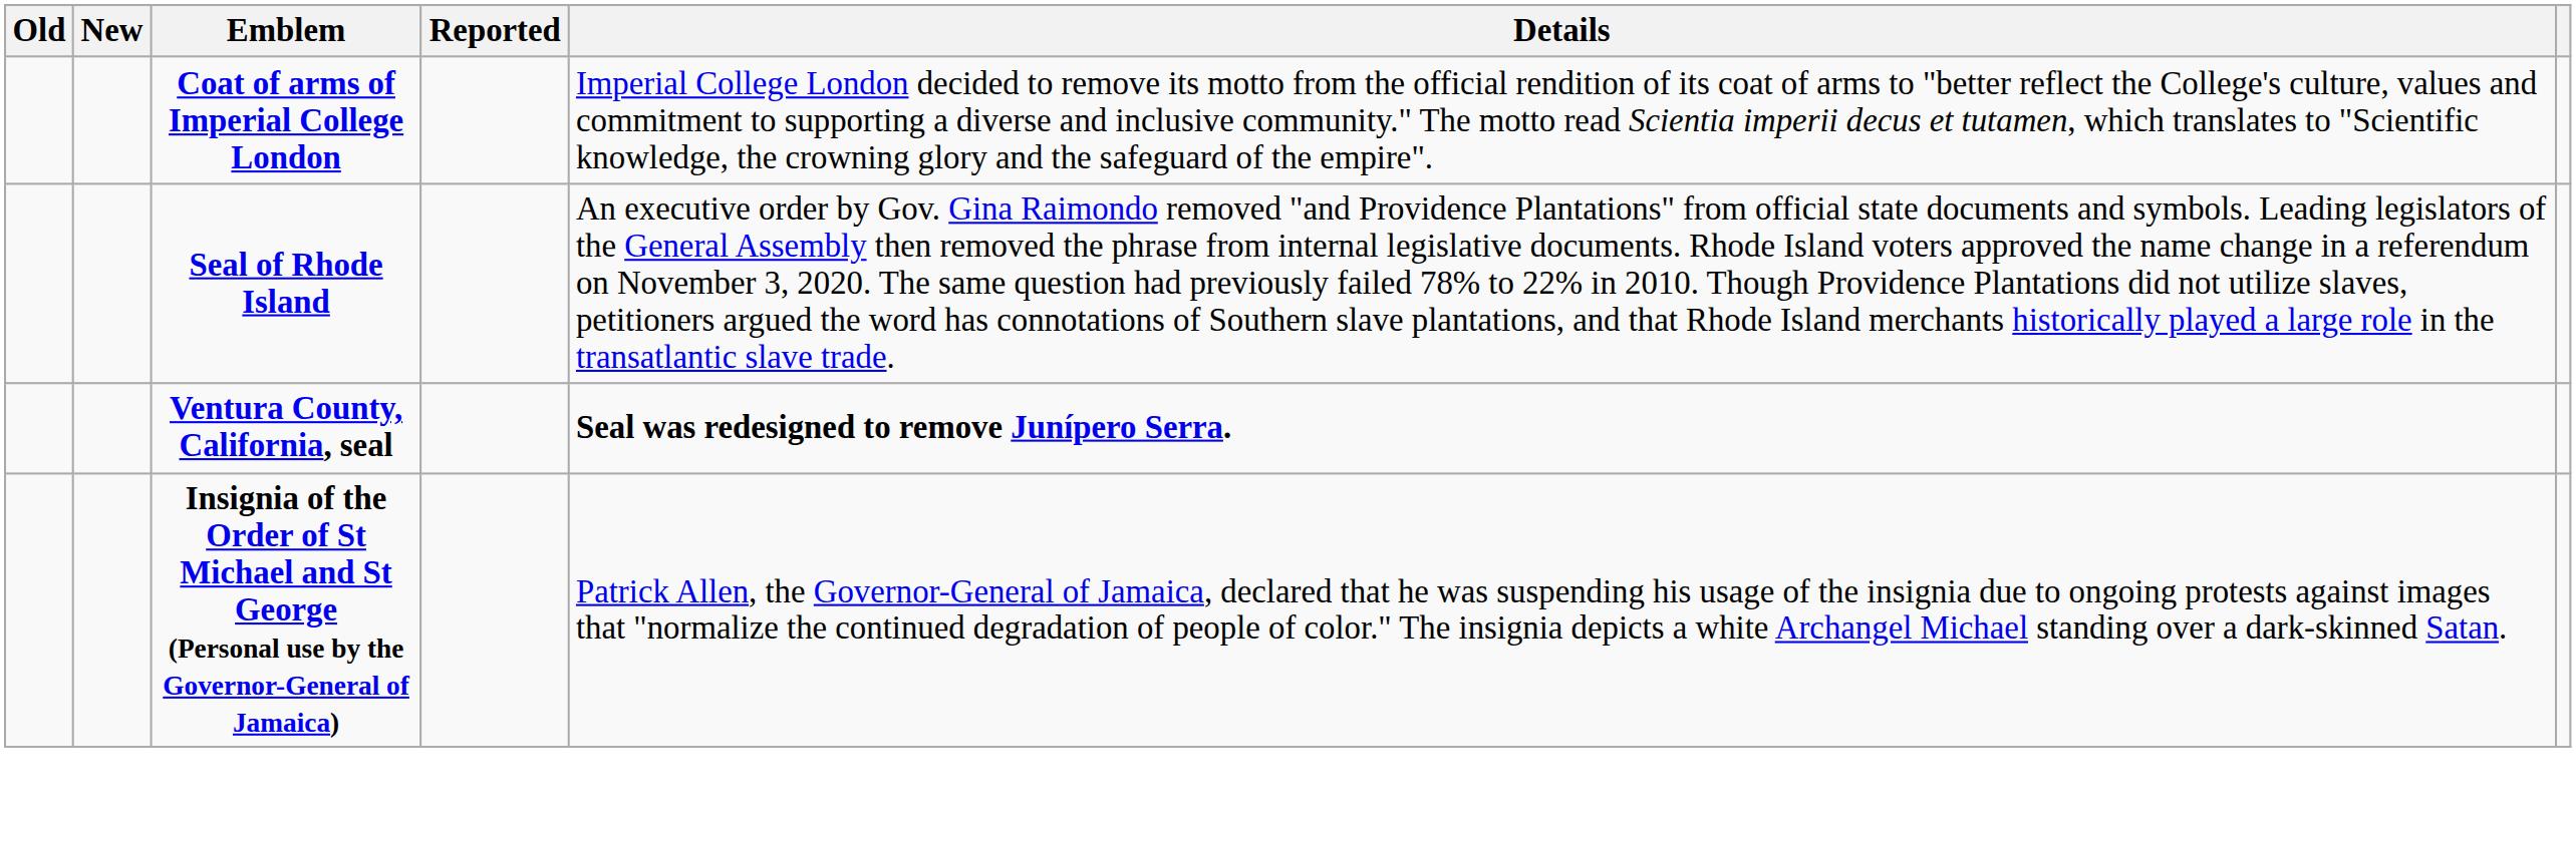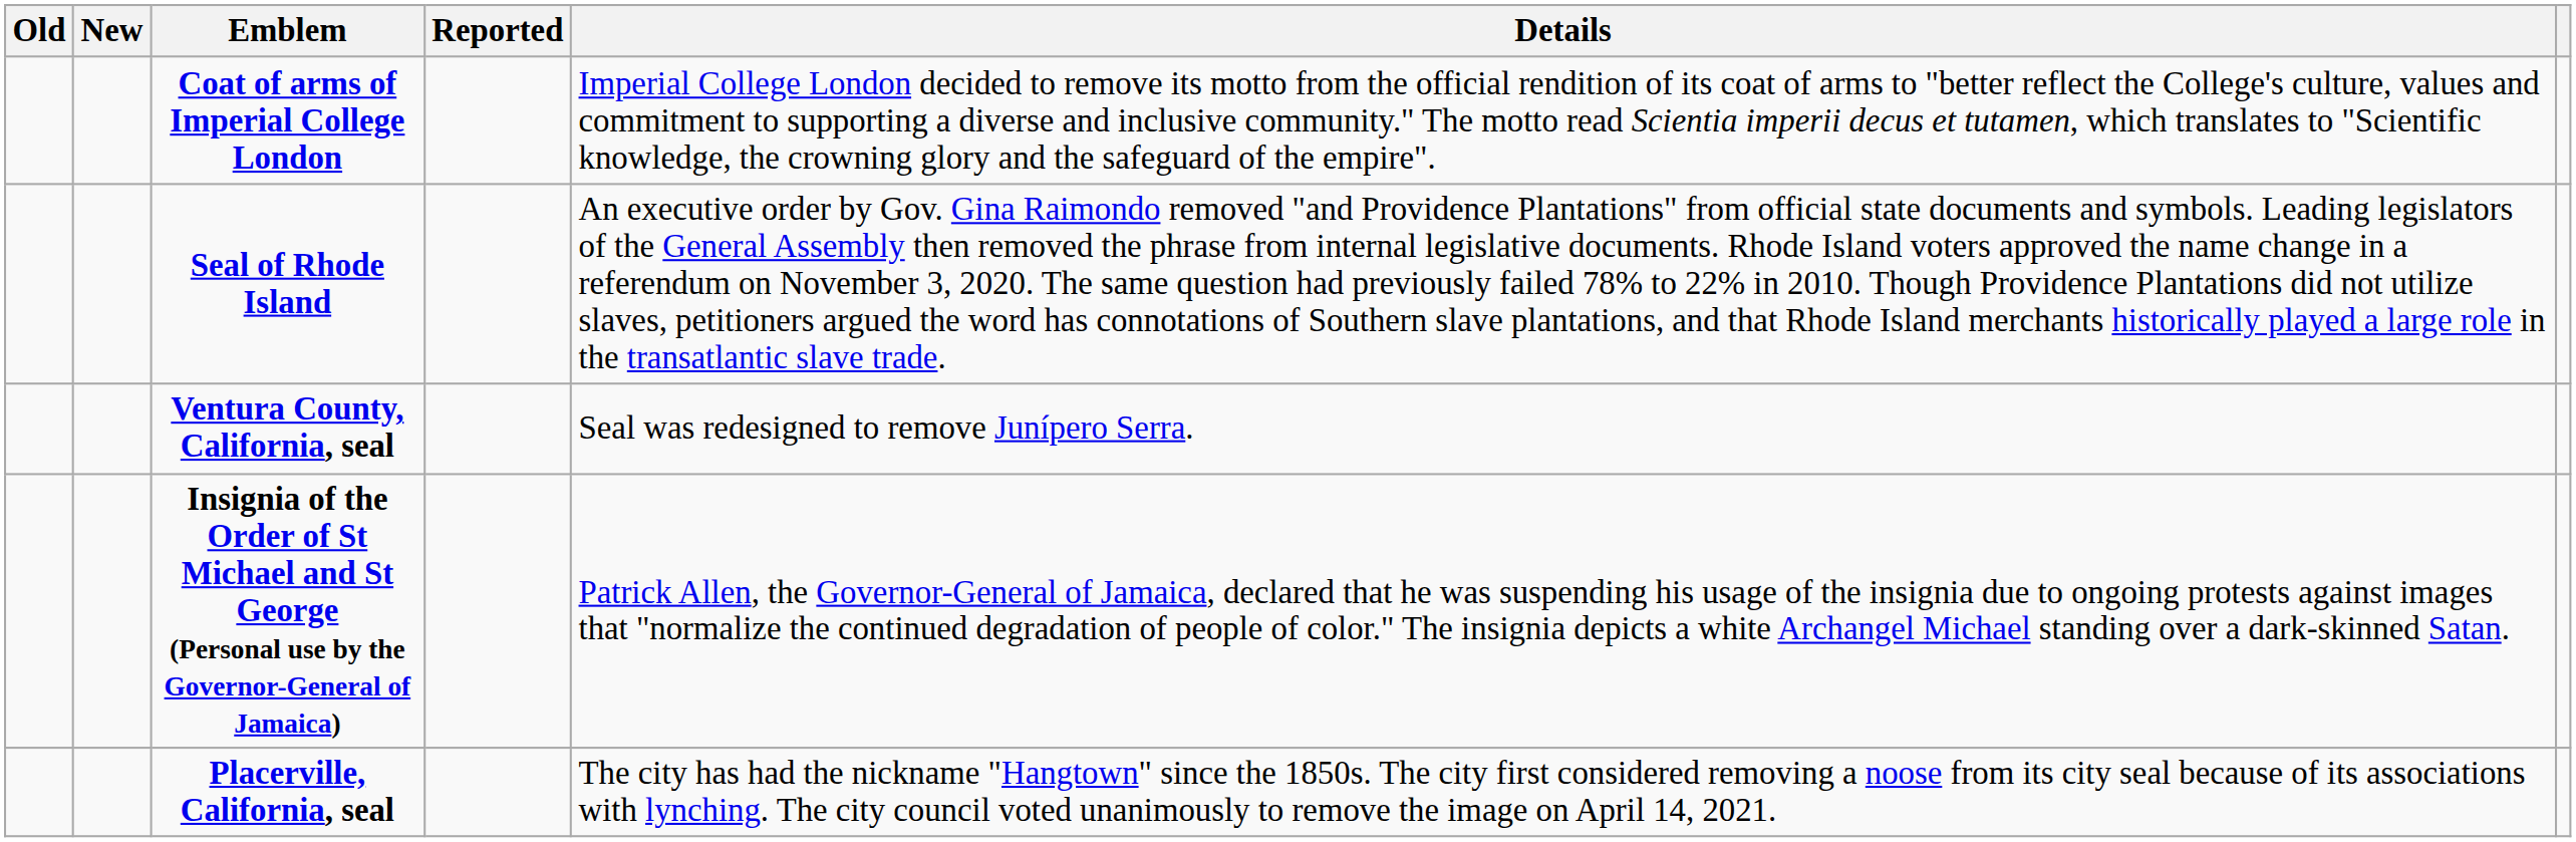 <table class="wikitable sortable" style="text-align:left">
 <tr>
 <th>Old</th>
 <th>New</th>
 <th>Emblem</th>
 <th>Reported</th>
 <th>Details</th>
 <th class="unsortable"></th>
 </tr>
 <tr>
 <td></td>
 <td></td>
 <td style="text-align: center; font-weight: bold"><a href='#'>Coat of arms of Imperial College London</a></td>
 <td></td>
 <td><a href='#'>Imperial College London</a> decided to remove its motto from the official rendition of its coat of arms to "better reflect the College's culture, values and commitment to supporting a diverse and inclusive community." The motto read <em>Scientia imperii decus et tutamen</em>, which translates to "Scientific knowledge, the crowning glory and the safeguard of the empire".</td>
 <td></td>
 </tr>
 <tr>
 <td></td>
 <td></td>
 <td style="text-align: center; font-weight: bold"><a href='#'>Seal of Rhode Island</a></td>
 <td></td>
 <td>An executive order by Gov. <a href='#'>Gina Raimondo</a> removed "and Providence Plantations" from official state documents and symbols. Leading legislators of the <a href='#'>General Assembly</a> then removed the phrase from internal legislative documents. Rhode Island voters approved the name change in a referendum on November 3, 2020. The same question had previously failed 78% to 22% in 2010. Though Providence Plantations did not utilize slaves, petitioners argued the word has connotations of Southern slave plantations, and that Rhode Island merchants <a href='#'>historically played a large role</a> in the <a href='#'>transatlantic slave trade</a>.</td>
 <td><br><br><br></td>
 </tr>
 <tr>
 <td></td>
 <td></td>
 <td style="text-align: center; font-weight: bold"><a href='#'>Ventura County, California</a>, seal</td>
 <td></td>
-<td><strong>Seal was redesigned to remove <a href='#'>Junípero Serra</a>.</strong></td>
+<td>Seal was redesigned to remove <a href='#'>Junípero Serra</a>.</td>
 <td></td>
 </tr>
 <tr>
 <td></td>
 <td></td>
 <td style="text-align: center; font-weight: bold">Insignia of the<br><a href='#'>Order of St Michael and St George</a><br><small>(Personal use by the <a href='#'>Governor-General of Jamaica</a>)</small></td>
 <td></td>
 <td><a href='#'>Patrick Allen</a>, the <a href='#'>Governor-General of Jamaica</a>, declared that he was suspending his usage of the insignia due to ongoing protests against images that "normalize the continued degradation of people of color." The insignia depicts a white <a href='#'>Archangel Michael</a> standing over a dark-skinned <a href='#'>Satan</a>.</td>
 <td><br></td>
 </tr>
+<tr>
+<td></td>
+<td></td>
+<td style="text-align: center; font-weight: bold"><a href='#'>Placerville, California</a>, seal</td>
+<td></td>
+<td>The city has had the nickname "<a href='#'>Hangtown</a>" since the 1850s. The city first considered removing a <a href='#'>noose</a> from its city seal because of its associations with <a href='#'>lynching</a>. The city council voted unanimously to remove the image on April 14, 2021.</td>
+<td><br></td>
+</tr>
 </table>
